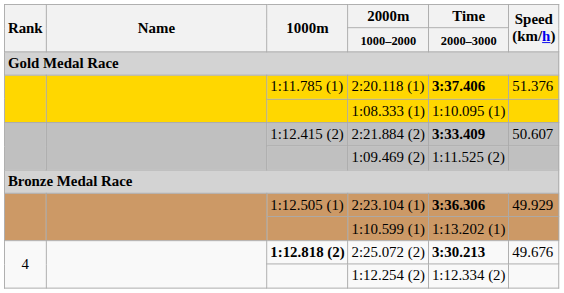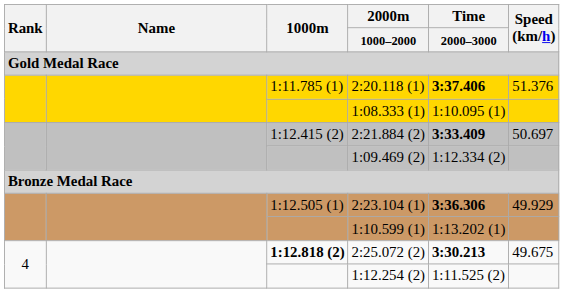 <table class="wikitable">
 <tr>
 <th rowspan=2 width=20>Rank</th>
 <th rowspan=2 width=230>Name</th>
 <th rowspan=2>1000m</th>
 <th>2000m</th>
 <th>Time</th>
 <th rowspan=2>Speed<br>(km/<a href='#'>h</a>)</th>
 </tr>
 <tr>
 <th><small>1000–2000</small></th>
 <th><small>2000–3000</small></th>
 </tr>
 <tr>
 <td colspan=8 bgcolor=d3d3d3><strong>Gold Medal Race</strong></td>
 </tr>
 <tr bgcolor=gold>
 <td rowspan=2 align=center></td>
 <td rowspan=2></td>
 <td>1:11.785 (1)</td>
 <td>2:20.118 (1)</td>
 <td><strong>3:37.406</strong></td>
 <td>51.376</td>
 </tr>
 <tr bgcolor=gold>
 <td></td>
 <td>1:08.333 (1)</td>
 <td>1:10.095 (1)</td>
 <td></td>
 </tr>
 <tr bgcolor=silver>
 <td rowspan=2 align=center></td>
 <td rowspan=2></td>
 <td>1:12.415 (2)</td>
 <td>2:21.884 (2)</td>
 <td><strong>3:33.409</strong></td>
-<td>50.607</td>
+<td>50.697</td>
 </tr>
 <tr bgcolor=silver>
 <td></td>
 <td>1:09.469 (2)</td>
-<td>1:11.525 (2)</td>
+<td>1:12.334 (2)</td>
 <td></td>
 </tr>
 <tr>
 <td colspan=8 bgcolor=d3d3d3><strong>Bronze Medal Race</strong></td>
 </tr>
 <tr bgcolor=cc9966>
 <td rowspan=2 align=center></td>
 <td rowspan=2></td>
 <td>1:12.505 (1)</td>
 <td>2:23.104 (1)</td>
 <td><strong>3:36.306</strong></td>
 <td>49.929</td>
 </tr>
 <tr bgcolor=cc9966>
 <td></td>
 <td>1:10.599 (1)</td>
 <td>1:13.202 (1)</td>
 <td></td>
 </tr>
 <tr>
 <td rowspan=2 align=center>4</td>
 <td rowspan=2></td>
 <td><strong>1:12.818 (2)</strong></td>
 <td>2:25.072 (2)</td>
 <td><strong>3:30.213</strong></td>
-<td>49.676</td>
+<td>49.675</td>
 </tr>
 <tr>
 <td></td>
 <td>1:12.254 (2)</td>
-<td>1:12.334 (2)</td>
+<td>1:11.525 (2)</td>
 <td></td>
 </tr>
 </table>
